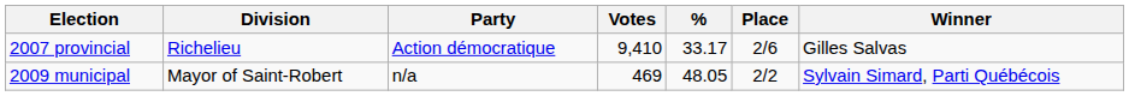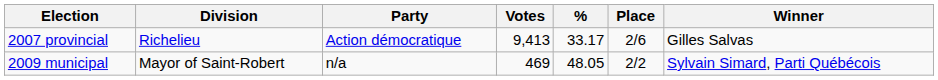 <table class="wikitable" width="1000">
 <tr>
 <th align="left">Election</th>
 <th align="left">Division</th>
 <th align="left">Party</th>
 <th align="right">Votes</th>
 <th align="right">%</th>
 <th align="center">Place</th>
 <th align="center">Winner</th>
 </tr>
 <tr>
 <td align="left"><a href='#'>2007 provincial</a></td>
 <td align="left"><a href='#'>Richelieu</a></td>
 <td align="left"><a href='#'>Action démocratique</a></td>
-<td align="right">9,410</td>
+<td align="right">9,413</td>
 <td align="right">33.17</td>
 <td align="center">2/6</td>
 <td align="left">Gilles Salvas</td>
 </tr>
 <tr>
 <td align="left"><a href='#'>2009 municipal</a></td>
 <td align="left">Mayor of Saint-Robert</td>
 <td align="left">n/a</td>
 <td align="right">469</td>
 <td align="right">48.05</td>
 <td align="center">2/2</td>
 <td align="left"><a href='#'>Sylvain Simard</a>, <a href='#'>Parti Québécois</a></td>
 </tr>
 </table>
